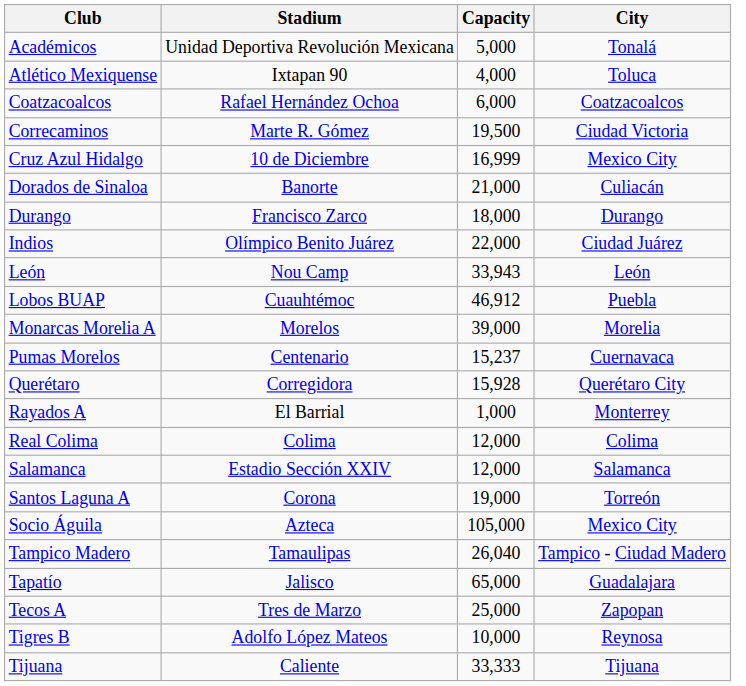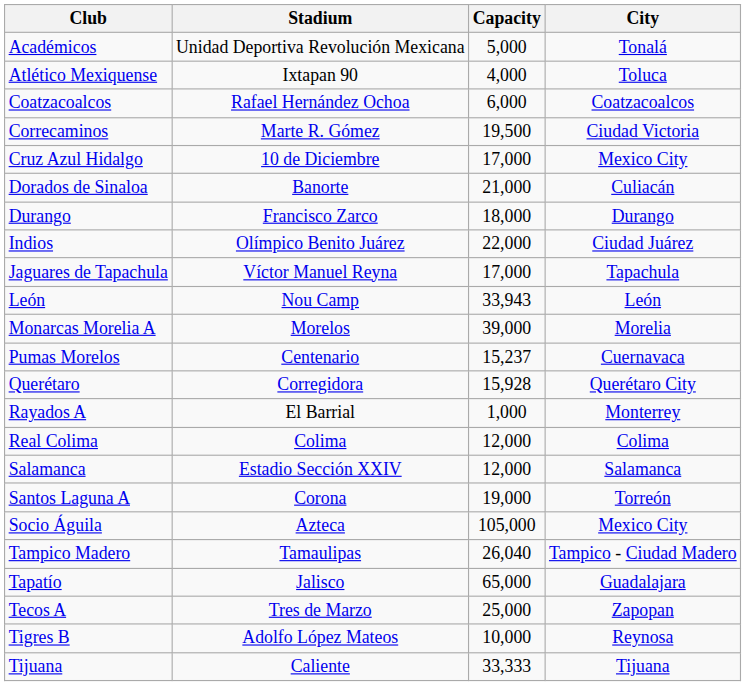 <table class="wikitable">
 <tr>
 <th>Club</th>
 <th>Stadium</th>
 <th>Capacity</th>
 <th>City</th>
 </tr>
 <tr>
 <td><a href='#'>Académicos</a></td>
 <td align="center">Unidad Deportiva Revolución Mexicana</td>
 <td align="center">5,000</td>
 <td align="center"><a href='#'>Tonalá</a></td>
 </tr>
 <tr>
 <td><a href='#'>Atlético Mexiquense</a></td>
 <td align="center">Ixtapan 90</td>
 <td align="center">4,000</td>
 <td align="center"><a href='#'>Toluca</a></td>
 </tr>
 <tr>
 <td><a href='#'>Coatzacoalcos</a></td>
 <td align="center"><a href='#'>Rafael Hernández Ochoa</a></td>
 <td align="center">6,000</td>
 <td align="center"><a href='#'>Coatzacoalcos</a></td>
 </tr>
 <tr>
 <td><a href='#'>Correcaminos</a></td>
 <td align="center"><a href='#'>Marte R. Gómez</a></td>
 <td align="center">19,500</td>
 <td align="center"><a href='#'>Ciudad Victoria</a></td>
 </tr>
 <tr>
 <td><a href='#'>Cruz Azul Hidalgo</a></td>
 <td align="center"><a href='#'>10 de Diciembre</a></td>
-<td align="center">16,999</td>
+<td align="center">17,000</td>
 <td align="center"><a href='#'>Mexico City</a></td>
 </tr>
 <tr>
 <td><a href='#'>Dorados de Sinaloa</a></td>
 <td align="center"><a href='#'>Banorte</a></td>
 <td align="center">21,000</td>
 <td align="center"><a href='#'>Culiacán</a></td>
 </tr>
 <tr>
 <td><a href='#'>Durango</a></td>
 <td align="center"><a href='#'>Francisco Zarco</a></td>
 <td align="center">18,000</td>
 <td align="center"><a href='#'>Durango</a></td>
 </tr>
 <tr>
 <td><a href='#'>Indios</a></td>
 <td align="center"><a href='#'>Olímpico Benito Juárez</a></td>
 <td align="center">22,000</td>
 <td align="center"><a href='#'>Ciudad Juárez</a></td>
 </tr>
 <tr>
+<td><a href='#'>Jaguares de Tapachula</a></td>
+<td align="center"><a href='#'>Víctor Manuel Reyna</a></td>
+<td align="center">17,000</td>
+<td align="center"><a href='#'>Tapachula</a></td>
+</tr>
+<tr>
 <td><a href='#'>León</a></td>
 <td align="center"><a href='#'>Nou Camp</a></td>
 <td align="center">33,943</td>
 <td align="center"><a href='#'>León</a></td>
-</tr>
-<tr>
-<td><a href='#'>Lobos BUAP</a></td>
-<td align="center"><a href='#'>Cuauhtémoc</a></td>
-<td align="center">46,912</td>
-<td align="center"><a href='#'>Puebla</a></td>
 </tr>
 <tr>
 <td><a href='#'>Monarcas Morelia A</a></td>
 <td align="center"><a href='#'>Morelos</a></td>
 <td align="center">39,000</td>
 <td align="center"><a href='#'>Morelia</a></td>
 </tr>
 <tr>
 <td><a href='#'>Pumas Morelos</a></td>
 <td align="center"><a href='#'>Centenario</a></td>
 <td align="center">15,237</td>
 <td align="center"><a href='#'>Cuernavaca</a></td>
 </tr>
 <tr>
 <td><a href='#'>Querétaro</a></td>
 <td align="center"><a href='#'>Corregidora</a></td>
 <td align="center">15,928</td>
 <td align="center"><a href='#'>Querétaro City</a></td>
 </tr>
 <tr>
 <td><a href='#'>Rayados A</a></td>
 <td align="center">El Barrial</td>
 <td align="center">1,000</td>
 <td align="center"><a href='#'>Monterrey</a></td>
 </tr>
 <tr>
 <td><a href='#'>Real Colima</a></td>
 <td align="center"><a href='#'>Colima</a></td>
 <td align="center">12,000</td>
 <td align="center"><a href='#'>Colima</a></td>
 </tr>
 <tr>
 <td><a href='#'>Salamanca</a></td>
 <td align="center"><a href='#'>Estadio Sección XXIV</a></td>
 <td align="center">12,000</td>
 <td align="center"><a href='#'>Salamanca</a></td>
 </tr>
 <tr>
 <td><a href='#'>Santos Laguna A</a></td>
 <td align="center"><a href='#'>Corona</a></td>
 <td align="center">19,000</td>
 <td align="center"><a href='#'>Torreón</a></td>
 </tr>
 <tr>
 <td><a href='#'>Socio Águila</a></td>
 <td align="center"><a href='#'>Azteca</a></td>
 <td align="center">105,000</td>
 <td align="center"><a href='#'>Mexico City</a></td>
 </tr>
 <tr>
 <td><a href='#'>Tampico Madero</a></td>
 <td align="center"><a href='#'>Tamaulipas</a></td>
 <td align="center">26,040</td>
 <td align="center"><a href='#'>Tampico</a> - <a href='#'>Ciudad Madero</a></td>
 </tr>
 <tr>
 <td><a href='#'>Tapatío</a></td>
 <td align="center"><a href='#'>Jalisco</a></td>
 <td align="center">65,000</td>
 <td align="center"><a href='#'>Guadalajara</a></td>
 </tr>
 <tr>
 <td><a href='#'>Tecos A</a></td>
 <td align="center"><a href='#'>Tres de Marzo</a></td>
 <td align="center">25,000</td>
 <td align="center"><a href='#'>Zapopan</a></td>
 </tr>
 <tr>
 <td><a href='#'>Tigres B</a></td>
 <td align="center"><a href='#'>Adolfo López Mateos</a></td>
 <td align="center">10,000</td>
 <td align="center"><a href='#'>Reynosa</a></td>
 </tr>
 <tr>
 <td><a href='#'>Tijuana</a></td>
 <td align="center"><a href='#'>Caliente</a></td>
 <td align="center">33,333</td>
 <td align="center"><a href='#'>Tijuana</a></td>
 </tr>
 </table>
